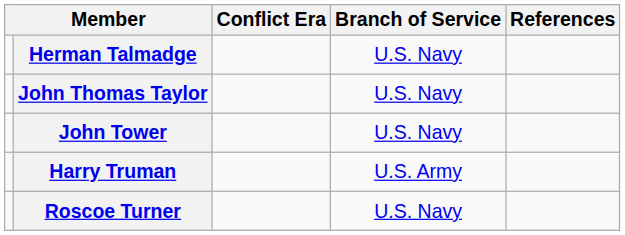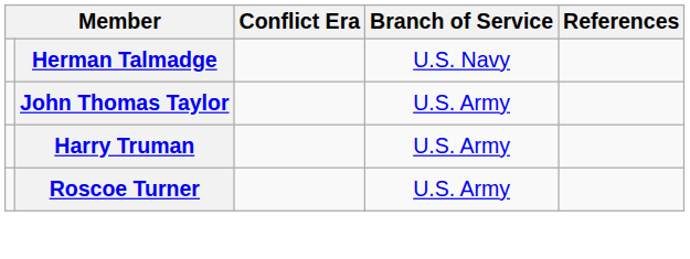 <table class=wikitable style="text-align:center">
 <tr>
 <th scope="col" colspan="2">Member</th>
 <th scope="col">Conflict Era</th>
 <th scope="col">Branch of Service</th>
 <th scope="col">References</th>
 </tr>
 <tr style="height:2em;">
 <td></td>
 <th scope="row"><a href='#'>Herman Talmadge</a></th>
 <td></td>
 <td><a href='#'>U.S. Navy</a></td>
 <td></td>
 </tr>
 <tr style="height:2em;">
 <td></td>
 <th scope="row"><a href='#'>John Thomas Taylor</a></th>
 <td></td>
-<td><a href='#'>U.S. Navy</a></td>
-<td></td>
-</tr>
-<tr style="height:2em;">
-<td></td>
-<th scope="row"><a href='#'>John Tower</a></th>
-<td></td>
-<td><a href='#'>U.S. Navy</a></td>
+<td><a href='#'>U.S. Army</a></td>
 <td></td>
 </tr>
 <tr style="height:2em;">
 <td></td>
 <th scope="row"><a href='#'>Harry Truman</a></th>
 <td></td>
 <td><a href='#'>U.S. Army</a></td>
 <td></td>
 </tr>
 <tr style="height:2em;">
 <td></td>
 <th scope="row"><a href='#'>Roscoe Turner</a></th>
 <td></td>
-<td><a href='#'>U.S. Navy</a></td>
+<td><a href='#'>U.S. Army</a></td>
 <td></td>
 </tr>
 </table>
